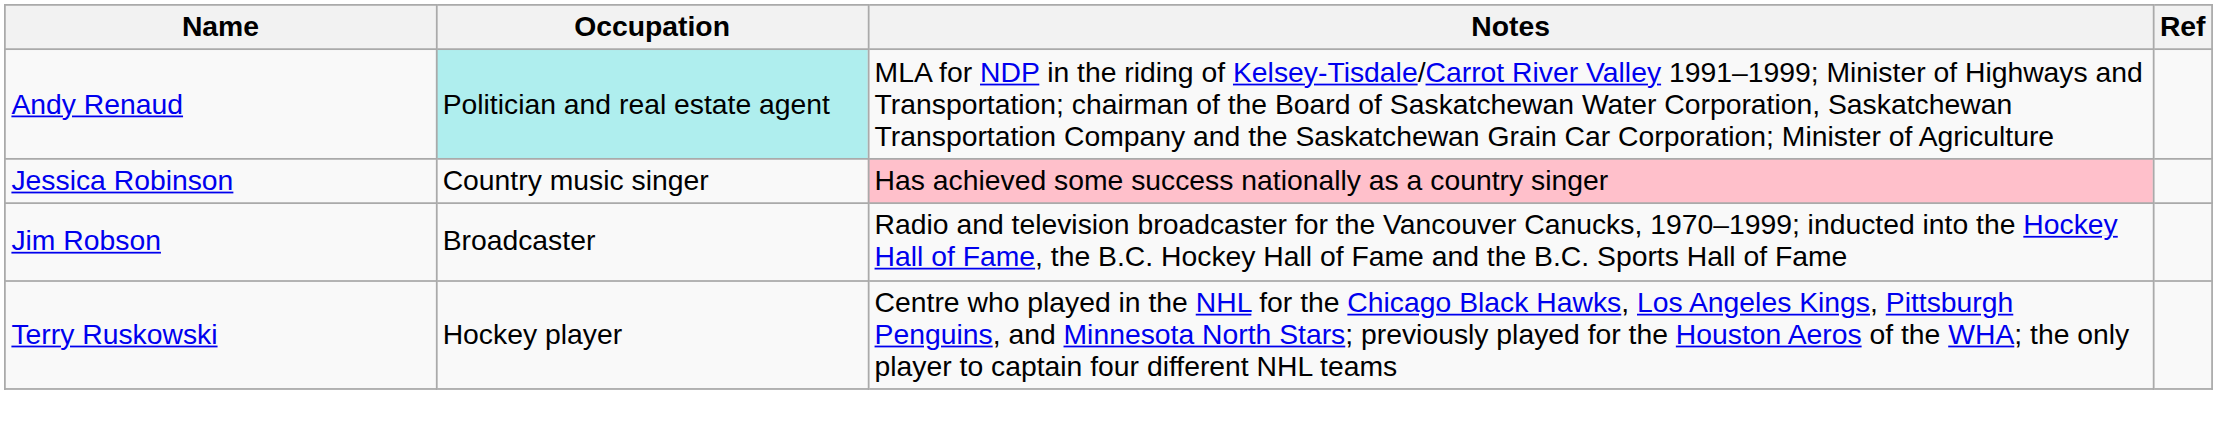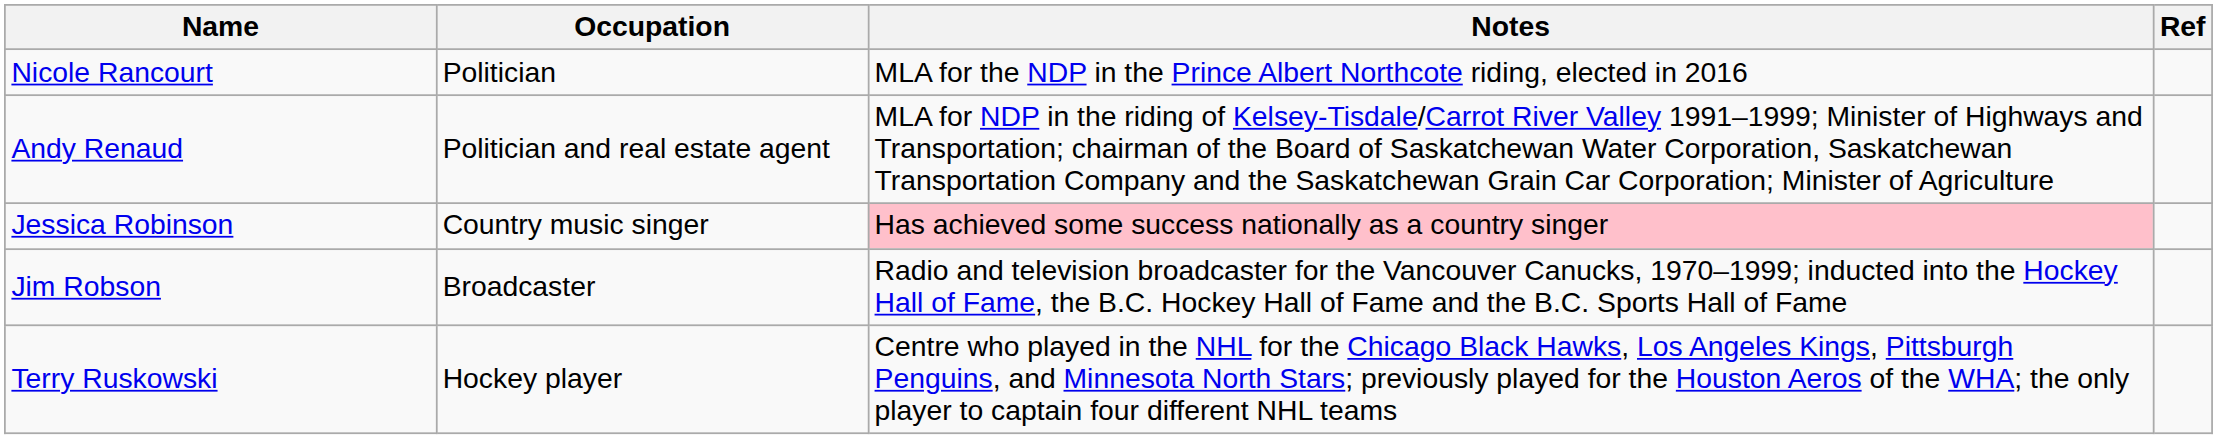 <table class="wikitable sortable">
 <tr align=left>
 <th style="width:20%;">Name</th>
 <th style="width:20%;">Occupation</th>
 <th style="width:60%;">Notes</th>
 <th style="width:20%;">Ref</th>
 </tr>
 <tr>
+<td><a href='#'>Nicole Rancourt</a></td>
+<td>Politician</td>
+<td>MLA for the <a href='#'>NDP</a> in the <a href='#'>Prince Albert Northcote</a> riding, elected in 2016</td>
+<td></td>
+</tr>
+<tr>
 <td><a href='#'>Andy Renaud</a></td>
-<td style="background: paleturquoise;">Politician and real estate agent</td>
+<td>Politician and real estate agent</td>
 <td>MLA for <a href='#'>NDP</a> in the riding of <a href='#'>Kelsey-Tisdale</a>/<a href='#'>Carrot River Valley</a> 1991–1999; Minister of Highways and Transportation; chairman of the Board of Saskatchewan Water Corporation, Saskatchewan Transportation Company and the Saskatchewan Grain Car Corporation; Minister of Agriculture</td>
 <td></td>
 </tr>
 <tr>
 <td><a href='#'>Jessica Robinson</a></td>
 <td>Country music singer</td>
 <td style="background: pink;">Has achieved some success nationally as a country singer</td>
 <td></td>
 </tr>
 <tr>
 <td><a href='#'>Jim Robson</a></td>
 <td>Broadcaster</td>
 <td>Radio and television broadcaster for the Vancouver Canucks, 1970–1999; inducted into the <a href='#'>Hockey Hall of Fame</a>, the B.C. Hockey Hall of Fame and the B.C. Sports Hall of Fame</td>
 <td></td>
 </tr>
 <tr>
 <td><a href='#'>Terry Ruskowski</a></td>
 <td>Hockey player</td>
 <td>Centre who played in the <a href='#'>NHL</a> for the <a href='#'>Chicago Black Hawks</a>, <a href='#'>Los Angeles Kings</a>, <a href='#'>Pittsburgh Penguins</a>, and <a href='#'>Minnesota North Stars</a>; previously played for the <a href='#'>Houston Aeros</a> of the <a href='#'>WHA</a>; the only player to captain four different NHL teams</td>
 <td></td>
 </tr>
 </table>
